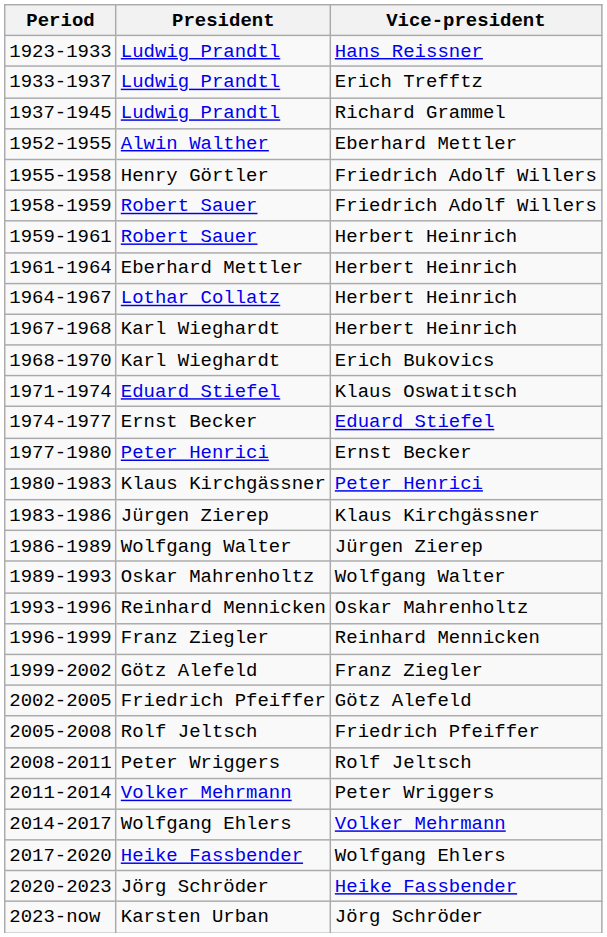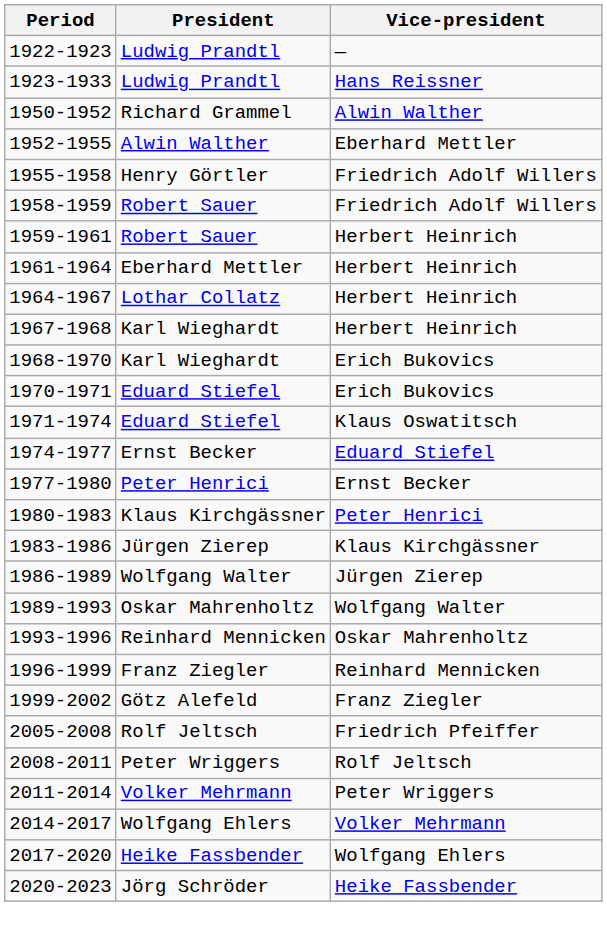 <table class="wikitable">
 <tr>
 <th>Period</th>
 <th>President</th>
 <th>Vice-president</th>
 </tr>
 <tr>
+<td>1922-1923</td>
+<td><a href='#'>Ludwig Prandtl</a></td>
+<td>—</td>
+</tr>
+<tr>
 <td>1923-1933</td>
 <td><a href='#'>Ludwig Prandtl</a></td>
 <td><a href='#'>Hans Reissner</a></td>
 </tr>
 <tr>
-<td>1933-1937</td>
-<td><a href='#'>Ludwig Prandtl</a></td>
-<td>Erich Trefftz</td>
-</tr>
-<tr>
-<td>1937-1945</td>
-<td><a href='#'>Ludwig Prandtl</a></td>
+<td>1950-1952</td>
 <td>Richard Grammel</td>
+<td><a href='#'>Alwin Walther</a></td>
 </tr>
 <tr>
 <td>1952-1955</td>
 <td><a href='#'>Alwin Walther</a></td>
 <td>Eberhard Mettler</td>
 </tr>
 <tr>
 <td>1955-1958</td>
 <td>Henry Görtler</td>
 <td>Friedrich Adolf Willers</td>
 </tr>
 <tr>
 <td>1958-1959</td>
 <td><a href='#'>Robert Sauer</a></td>
 <td>Friedrich Adolf Willers</td>
 </tr>
 <tr>
 <td>1959-1961</td>
 <td><a href='#'>Robert Sauer</a></td>
 <td>Herbert Heinrich</td>
 </tr>
 <tr>
 <td>1961-1964</td>
 <td>Eberhard Mettler</td>
 <td>Herbert Heinrich</td>
 </tr>
 <tr>
 <td>1964-1967</td>
 <td><a href='#'>Lothar Collatz</a></td>
 <td>Herbert Heinrich</td>
 </tr>
 <tr>
 <td>1967-1968</td>
 <td>Karl Wieghardt</td>
 <td>Herbert Heinrich</td>
 </tr>
 <tr>
 <td>1968-1970</td>
 <td>Karl Wieghardt</td>
+<td>Erich Bukovics</td>
+</tr>
+<tr>
+<td>1970-1971</td>
+<td><a href='#'>Eduard Stiefel</a></td>
 <td>Erich Bukovics</td>
 </tr>
 <tr>
 <td>1971-1974</td>
 <td><a href='#'>Eduard Stiefel</a></td>
 <td>Klaus Oswatitsch</td>
 </tr>
 <tr>
 <td>1974-1977</td>
 <td>Ernst Becker</td>
 <td><a href='#'>Eduard Stiefel</a></td>
 </tr>
 <tr>
 <td>1977-1980</td>
 <td><a href='#'>Peter Henrici</a></td>
 <td>Ernst Becker</td>
 </tr>
 <tr>
 <td>1980-1983</td>
 <td>Klaus Kirchgässner</td>
 <td><a href='#'>Peter Henrici</a></td>
 </tr>
 <tr>
 <td>1983-1986</td>
 <td>Jürgen Zierep</td>
 <td>Klaus Kirchgässner</td>
 </tr>
 <tr>
 <td>1986-1989</td>
 <td>Wolfgang Walter</td>
 <td>Jürgen Zierep</td>
 </tr>
 <tr>
 <td>1989-1993</td>
 <td>Oskar Mahrenholtz</td>
 <td>Wolfgang Walter</td>
 </tr>
 <tr>
 <td>1993-1996</td>
 <td>Reinhard Mennicken</td>
 <td>Oskar Mahrenholtz</td>
 </tr>
 <tr>
 <td>1996-1999</td>
 <td>Franz Ziegler</td>
 <td>Reinhard Mennicken</td>
 </tr>
 <tr>
 <td>1999-2002</td>
 <td>Götz Alefeld</td>
 <td>Franz Ziegler</td>
 </tr>
 <tr>
-<td>2002-2005</td>
-<td>Friedrich Pfeiffer</td>
-<td>Götz Alefeld</td>
-</tr>
-<tr>
 <td>2005-2008</td>
 <td>Rolf Jeltsch</td>
 <td>Friedrich Pfeiffer</td>
 </tr>
 <tr>
 <td>2008-2011</td>
 <td>Peter Wriggers</td>
 <td>Rolf Jeltsch</td>
 </tr>
 <tr>
 <td>2011-2014</td>
 <td><a href='#'>Volker Mehrmann</a></td>
 <td>Peter Wriggers</td>
 </tr>
 <tr>
 <td>2014-2017</td>
 <td>Wolfgang Ehlers</td>
 <td><a href='#'>Volker Mehrmann</a></td>
 </tr>
 <tr>
 <td>2017-2020</td>
 <td><a href='#'>Heike Fassbender</a></td>
 <td>Wolfgang Ehlers</td>
 </tr>
 <tr>
 <td>2020-2023</td>
 <td>Jörg Schröder</td>
 <td><a href='#'>Heike Fassbender</a></td>
 </tr>
-<tr>
-<td>2023-now</td>
-<td>Karsten Urban</td>
-<td>Jörg Schröder</td>
-</tr>
 </table>
